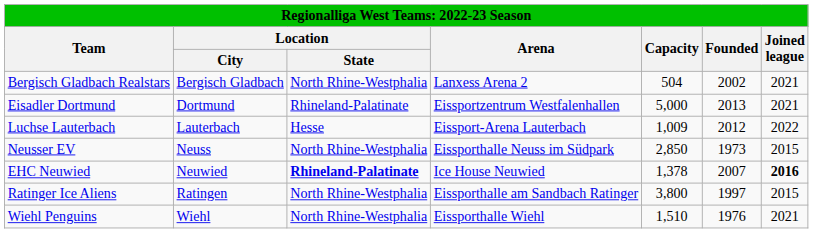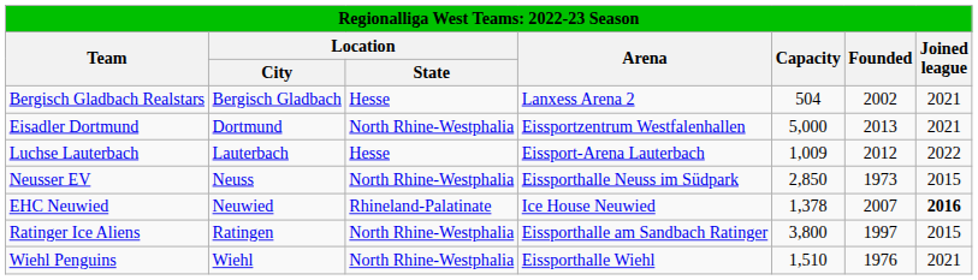 <table class="wikitable sortable">
 <tr>
 <th style="background:#00c000;" colspan="7"><span>Regionalliga West Teams: 2022-23 Season</span></th>
 </tr>
 <tr>
 <th rowspan=2>Team</th>
 <th colspan=2>Location</th>
 <th rowspan=2>Arena</th>
 <th rowspan=2>Capacity</th>
 <th rowspan=2>Founded</th>
 <th rowspan=2>Joined <br> league</th>
 </tr>
 <tr>
 <th>City</th>
 <th>State</th>
 </tr>
 <tr>
 <td><a href='#'>Bergisch Gladbach Realstars</a></td>
 <td><a href='#'>Bergisch Gladbach</a></td>
-<td> <a href='#'>North Rhine-Westphalia</a></td>
+<td> <a href='#'>Hesse</a></td>
 <td><a href='#'>Lanxess Arena 2</a></td>
 <td align="center">504</td>
 <td align=center>2002</td>
 <td align=center>2021</td>
 </tr>
 <tr>
 <td><a href='#'>Eisadler Dortmund</a></td>
 <td><a href='#'>Dortmund</a></td>
-<td> <a href='#'>Rhineland-Palatinate</a></td>
+<td> <a href='#'>North Rhine-Westphalia</a></td>
 <td><a href='#'>Eissportzentrum Westfalenhallen</a></td>
 <td align="center">5,000</td>
 <td align=center>2013</td>
 <td align=center>2021</td>
 </tr>
 <tr>
 <td><a href='#'>Luchse Lauterbach</a></td>
 <td><a href='#'>Lauterbach</a></td>
 <td> <a href='#'>Hesse</a></td>
 <td><a href='#'>Eissport-Arena Lauterbach</a></td>
 <td align="center">1,009</td>
 <td align=center>2012</td>
 <td align=center>2022</td>
 </tr>
 <tr>
 <td><a href='#'>Neusser EV</a></td>
 <td><a href='#'>Neuss</a></td>
 <td> <a href='#'>North Rhine-Westphalia</a></td>
 <td><a href='#'>Eissporthalle Neuss im Südpark</a></td>
 <td align="center">2,850</td>
 <td align=center>1973</td>
 <td align=center>2015</td>
 </tr>
 <tr>
 <td><a href='#'>EHC Neuwied</a></td>
 <td><a href='#'>Neuwied</a></td>
-<td><strong> <a href='#'>Rhineland-Palatinate</a></strong></td>
+<td> <a href='#'>Rhineland-Palatinate</a></td>
 <td><a href='#'>Ice House Neuwied</a></td>
 <td align="center">1,378</td>
 <td align=center>2007</td>
 <td align=center><strong>2016</strong></td>
 </tr>
 <tr>
 <td><a href='#'>Ratinger Ice Aliens</a></td>
 <td><a href='#'>Ratingen</a></td>
 <td> <a href='#'>North Rhine-Westphalia</a></td>
 <td><a href='#'>Eissporthalle am Sandbach Ratinger</a></td>
 <td align="center">3,800</td>
 <td align=center>1997</td>
 <td align=center>2015</td>
 </tr>
 <tr>
 <td><a href='#'>Wiehl Penguins</a></td>
 <td><a href='#'>Wiehl</a></td>
 <td> <a href='#'>North Rhine-Westphalia</a></td>
 <td><a href='#'>Eissporthalle Wiehl</a></td>
 <td align="center">1,510</td>
 <td align=center>1976</td>
 <td align=center>2021</td>
 </tr>
 </table>
